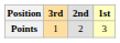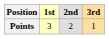 <table class="wikitable" style="font-size:85%; text-align:center">
 <tr>
 <th>Position</th>
+<td style="background:#FFFFBF;"> <strong>1st</strong> </td>
+<td style="background:#DFDFDF;"> <strong>2nd</strong> </td>
 <td style="background:#FFDF9F;"> <strong>3rd</strong> </td>
-<td style="background:#DFDFDF;"> <strong>2nd</strong> </td>
-<td style="background:#FFFFBF;"> <strong>1st</strong> </td>
 </tr>
 <tr>
 <th>Points</th>
+<td style="background:#FFFFBF;">3</td>
+<td style="background:#DFDFDF;">2</td>
 <td style="background:#FFDF9F;">1</td>
-<td style="background:#DFDFDF;">2</td>
-<td style="background:#FFFFBF;">3</td>
 </tr>
 </table>
